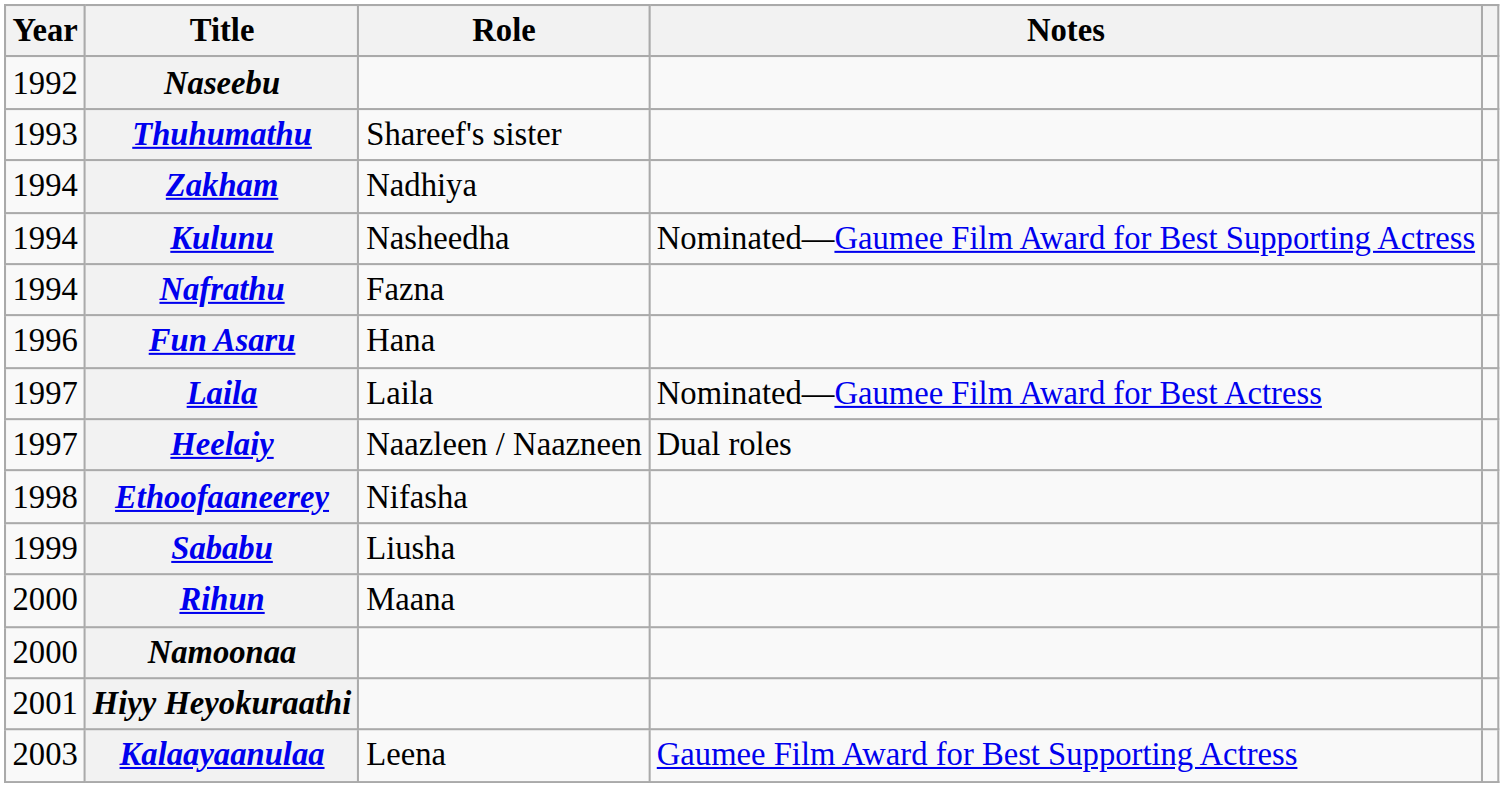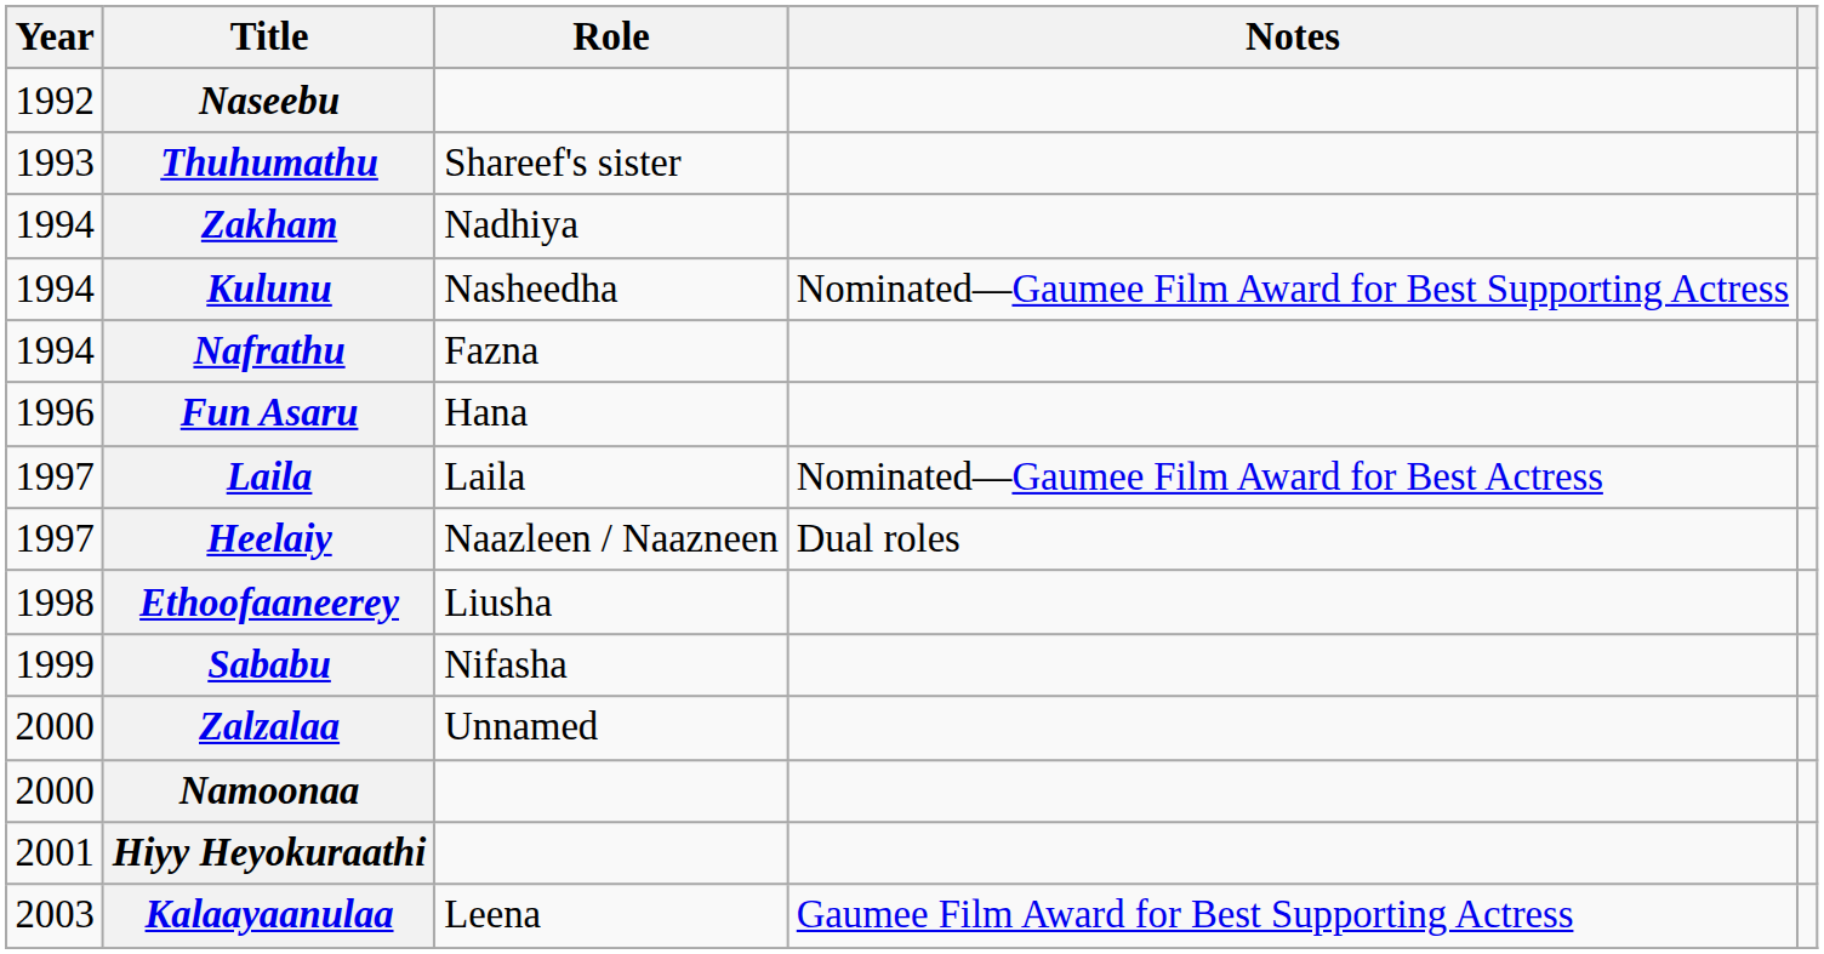 <table class="wikitable sortable plainrowheaders">
 <tr style="background:#ccc; text-align:center;">
 <th scope="col">Year</th>
 <th scope="col">Title</th>
 <th scope="col">Role</th>
 <th scope="col">Notes</th>
 <th scope="col" class="unsortable"></th>
 </tr>
 <tr>
 <td>1992</td>
 <th scope="row"><em>Naseebu</em></th>
 <td></td>
 <td></td>
 <td></td>
 </tr>
 <tr>
 <td>1993</td>
 <th scope="row"><em><a href='#'>Thuhumathu</a></em></th>
 <td>Shareef's sister</td>
 <td></td>
 <td style="text-align: center;"></td>
 </tr>
 <tr>
 <td>1994</td>
 <th scope="row"><em><a href='#'>Zakham</a></em></th>
 <td>Nadhiya</td>
 <td></td>
 <td style="text-align: center;"></td>
 </tr>
 <tr>
 <td>1994</td>
 <th scope="row"><em><a href='#'>Kulunu</a></em></th>
 <td>Nasheedha</td>
 <td>Nominated—<a href='#'>Gaumee Film Award for Best Supporting Actress</a></td>
 <td style="text-align: center;"></td>
 </tr>
 <tr>
 <td>1994</td>
 <th scope="row"><em><a href='#'>Nafrathu</a></em></th>
 <td>Fazna</td>
 <td></td>
 <td style="text-align: center;"></td>
 </tr>
 <tr>
 <td>1996</td>
 <th scope="row"><em><a href='#'>Fun Asaru</a></em></th>
 <td>Hana</td>
 <td></td>
 <td style="text-align: center;"></td>
 </tr>
 <tr>
 <td>1997</td>
 <th scope="row"><em><a href='#'>Laila</a></em></th>
 <td>Laila</td>
 <td>Nominated—<a href='#'>Gaumee Film Award for Best Actress</a></td>
 <td style="text-align: center;"></td>
 </tr>
 <tr>
 <td>1997</td>
 <th scope="row"><em><a href='#'>Heelaiy</a></em></th>
 <td>Naazleen / Naazneen</td>
 <td>Dual roles</td>
 <td style="text-align: center;"></td>
 </tr>
 <tr>
 <td>1998</td>
 <th scope="row"><em><a href='#'>Ethoofaaneerey</a></em></th>
-<td>Nifasha</td>
+<td>Liusha</td>
 <td></td>
 <td style="text-align: center;"></td>
 </tr>
 <tr>
 <td>1999</td>
 <th scope="row"><em><a href='#'>Sababu</a></em></th>
-<td>Liusha</td>
+<td>Nifasha</td>
 <td></td>
 <td style="text-align: center;"></td>
 </tr>
 <tr>
 <td>2000</td>
-<th scope="row"><em><a href='#'>Rihun</a></em></th>
-<td>Maana</td>
+<th scope="row"><em><a href='#'>Zalzalaa</a></em></th>
+<td>Unnamed</td>
 <td></td>
 <td style="text-align: center;"></td>
 </tr>
 <tr>
 <td>2000</td>
 <th scope="row"><em>Namoonaa</em></th>
 <td></td>
 <td></td>
 <td></td>
 </tr>
 <tr>
 <td>2001</td>
 <th scope="row"><em>Hiyy Heyokuraathi</em></th>
 <td></td>
 <td></td>
 <td></td>
 </tr>
 <tr>
 <td>2003</td>
 <th scope="row"><em><a href='#'>Kalaayaanulaa</a></em></th>
 <td>Leena</td>
 <td><a href='#'>Gaumee Film Award for Best Supporting Actress</a></td>
 <td style="text-align: center;"></td>
 </tr>
 <tr>
 </tr>
 </table>
